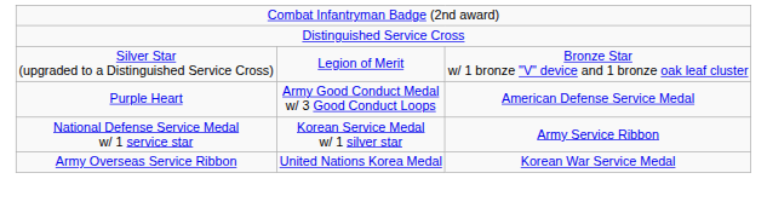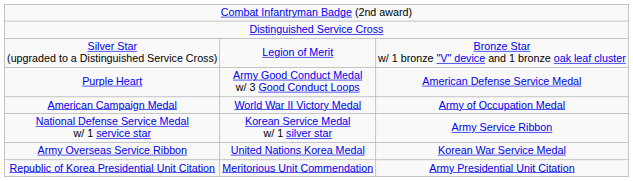 <table class="wikitable" style="margin:1em auto; text-align:center;">
 <tr>
 <td colspan="3"><a href='#'>Combat Infantryman Badge</a> (2nd award)</td>
 </tr>
 <tr>
 <td colspan="3"><a href='#'>Distinguished Service Cross</a></td>
 </tr>
 <tr>
 <td><a href='#'>Silver Star</a><br> (upgraded to a Distinguished Service Cross)</td>
 <td><a href='#'>Legion of Merit</a></td>
 <td><a href='#'>Bronze Star</a><br>w/ 1 bronze <a href='#'>"V" device</a> and 1 bronze <a href='#'>oak leaf cluster</a></td>
 </tr>
 <tr>
 <td><a href='#'>Purple Heart</a></td>
 <td><a href='#'>Army Good Conduct Medal</a><br>w/ 3 <a href='#'>Good Conduct Loops</a></td>
 <td><a href='#'>American Defense Service Medal</a></td>
 </tr>
 <tr>
+<td><a href='#'>American Campaign Medal</a></td>
+<td><a href='#'>World War II Victory Medal</a></td>
+<td><a href='#'>Army of Occupation Medal</a></td>
+</tr>
+<tr>
 <td><a href='#'>National Defense Service Medal</a><br>w/ 1 <a href='#'>service star</a></td>
 <td><a href='#'>Korean Service Medal</a><br> w/ 1 <a href='#'>silver star</a></td>
 <td><a href='#'>Army Service Ribbon</a></td>
 </tr>
 <tr>
 <td><a href='#'>Army Overseas Service Ribbon</a></td>
 <td><a href='#'>United Nations Korea Medal</a></td>
 <td><a href='#'>Korean War Service Medal</a></td>
 </tr>
+<tr>
+<td><a href='#'>Republic of Korea Presidential Unit Citation</a></td>
+<td><a href='#'>Meritorious Unit Commendation</a></td>
+<td><a href='#'>Army Presidential Unit Citation</a></td>
+</tr>
 </table>
